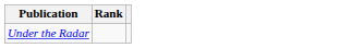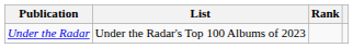 <table class="sortable wikitable">
 <tr>
 <th>Publication</th>
+<th>List</th>
 <th>Rank</th>
 <th class="unsortable"></th>
 </tr>
 <tr>
 <td><em><a href='#'>Under the Radar</a></em></td>
+<td>Under the Radar's Top 100 Albums of 2023</td>
 <td></td>
 <td></td>
 </tr>
 </table>
